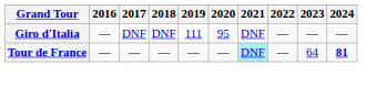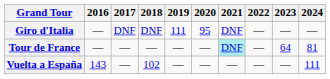 <table class="wikitable plainrowheaders">
 <tr>
 <th scope="col"><a href='#'>Grand Tour</a></th>
 <th scope="col">2016</th>
 <th scope="col">2017</th>
 <th scope="col">2018</th>
 <th scope="col">2019</th>
 <th scope="col">2020</th>
 <th scope="col">2021</th>
 <th scope="col">2022</th>
 <th scope="col">2023</th>
 <th scope="col">2024</th>
 </tr>
 <tr style="text-align:center;">
 <th scope="row"> <a href='#'>Giro d'Italia</a></th>
 <td>—</td>
 <td><a href='#'>DNF</a></td>
 <td><a href='#'>DNF</a></td>
 <td><a href='#'>111</a></td>
 <td><a href='#'>95</a></td>
 <td><a href='#'>DNF</a></td>
 <td>—</td>
 <td>—</td>
 <td>—</td>
 </tr>
 <tr style="text-align:center;">
 <th scope="row"> <a href='#'>Tour de France</a></th>
 <td>—</td>
 <td>—</td>
 <td>—</td>
 <td>—</td>
 <td>—</td>
 <td style="background: paleturquoise;"><a href='#'>DNF</a></td>
 <td>—</td>
 <td><a href='#'>64</a></td>
-<td><strong><a href='#'>81</a></strong></td>
+<td><a href='#'>81</a></td>
+</tr>
+<tr style="text-align:center;">
+<th scope="row"> <a href='#'>Vuelta a España</a></th>
+<td><a href='#'>143</a></td>
+<td>—</td>
+<td><a href='#'>102</a></td>
+<td>—</td>
+<td>—</td>
+<td>—</td>
+<td>—</td>
+<td>—</td>
+<td><a href='#'>111</a></td>
 </tr>
 </table>
